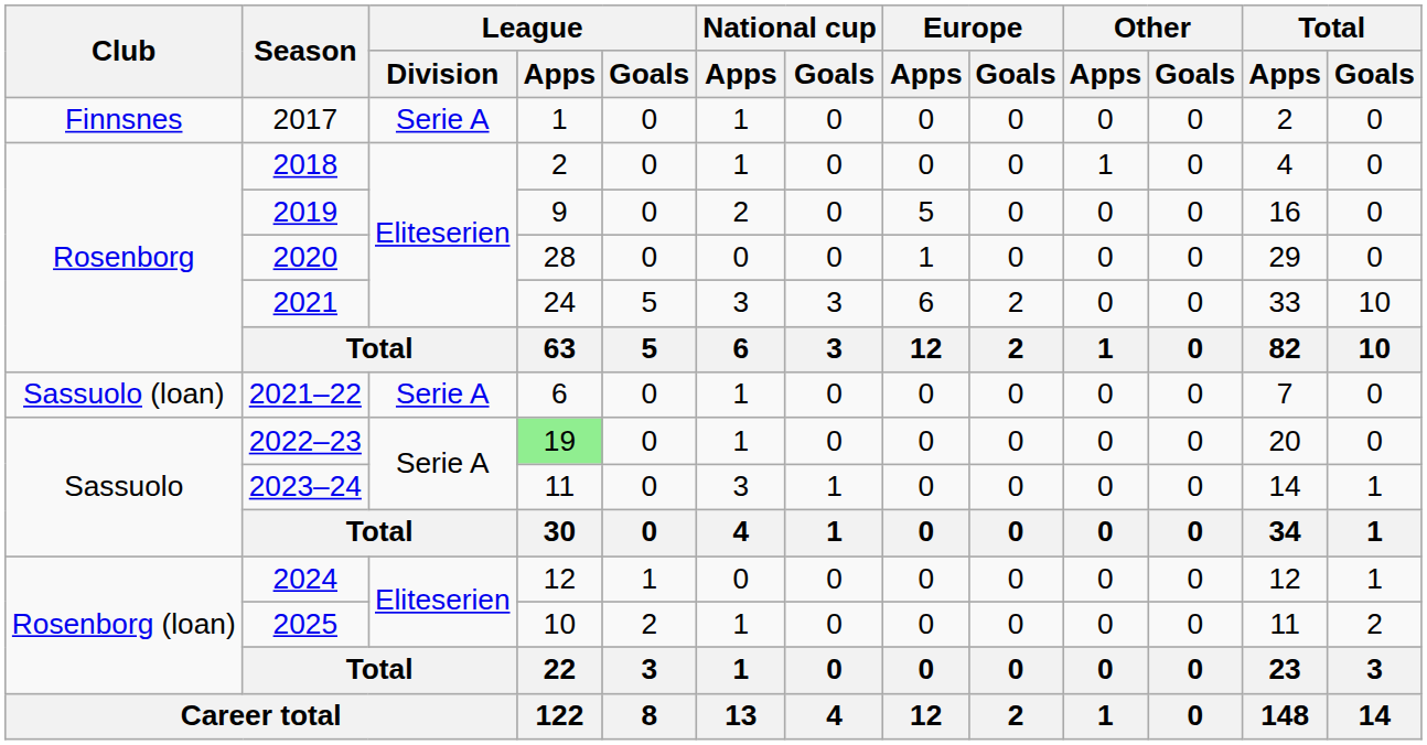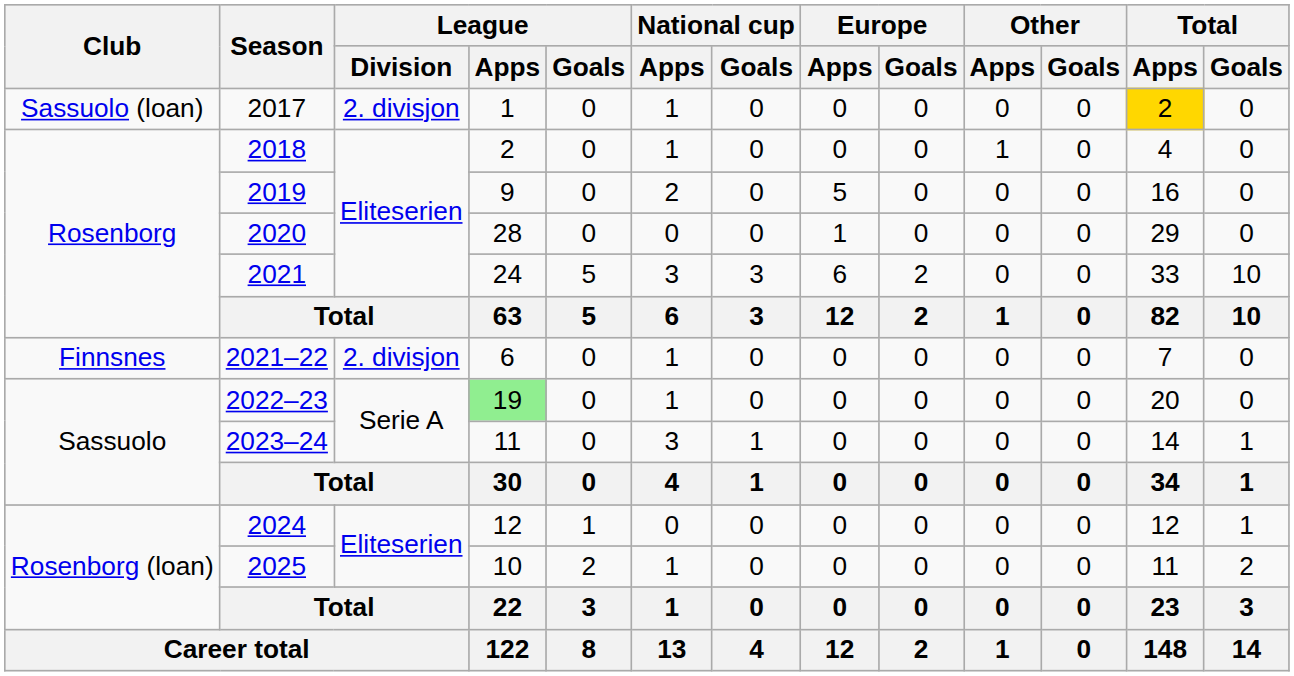 <table class="wikitable" style="text-align: center;">
 <tr>
 <th rowspan="2">Club</th>
 <th rowspan="2">Season</th>
 <th colspan="3">League</th>
 <th colspan="2">National cup</th>
 <th colspan="2">Europe</th>
 <th colspan="2">Other</th>
 <th colspan="2">Total</th>
 </tr>
 <tr>
 <th>Division</th>
 <th>Apps</th>
 <th>Goals</th>
 <th>Apps</th>
 <th>Goals</th>
 <th>Apps</th>
 <th>Goals</th>
 <th>Apps</th>
 <th>Goals</th>
 <th>Apps</th>
 <th>Goals</th>
 </tr>
 <tr>
-<td><a href='#'>Finnsnes</a></td>
+<td><a href='#'>Sassuolo</a> (loan)</td>
 <td>2017</td>
-<td><a href='#'>Serie A</a></td>
+<td><a href='#'>2. divisjon</a></td>
 <td>1</td>
 <td>0</td>
 <td>1</td>
 <td>0</td>
 <td>0</td>
 <td>0</td>
 <td>0</td>
 <td>0</td>
-<td>2</td>
+<td style="background: gold;">2</td>
 <td>0</td>
 </tr>
 <tr>
 <td rowspan="5"><a href='#'>Rosenborg</a></td>
 <td><a href='#'>2018</a></td>
 <td rowspan="4"><a href='#'>Eliteserien</a></td>
 <td>2</td>
 <td>0</td>
 <td>1</td>
 <td>0</td>
 <td>0</td>
 <td>0</td>
 <td>1</td>
 <td>0</td>
 <td>4</td>
 <td>0</td>
 </tr>
 <tr>
 <td><a href='#'>2019</a></td>
 <td>9</td>
 <td>0</td>
 <td>2</td>
 <td>0</td>
 <td>5</td>
 <td>0</td>
 <td>0</td>
 <td>0</td>
 <td>16</td>
 <td>0</td>
 </tr>
 <tr>
 <td><a href='#'>2020</a></td>
 <td>28</td>
 <td>0</td>
 <td>0</td>
 <td>0</td>
 <td>1</td>
 <td>0</td>
 <td>0</td>
 <td>0</td>
 <td>29</td>
 <td>0</td>
 </tr>
 <tr>
 <td><a href='#'>2021</a></td>
 <td>24</td>
 <td>5</td>
 <td>3</td>
 <td>3</td>
 <td>6</td>
 <td>2</td>
 <td>0</td>
 <td>0</td>
 <td>33</td>
 <td>10</td>
 </tr>
 <tr>
 <th colspan=2>Total</th>
 <th>63</th>
 <th>5</th>
 <th>6</th>
 <th>3</th>
 <th>12</th>
 <th>2</th>
 <th>1</th>
 <th>0</th>
 <th>82</th>
 <th>10</th>
 </tr>
 <tr>
-<td><a href='#'>Sassuolo</a> (loan)</td>
+<td><a href='#'>Finnsnes</a></td>
 <td><a href='#'>2021–22</a></td>
-<td><a href='#'>Serie A</a></td>
+<td><a href='#'>2. divisjon</a></td>
 <td>6</td>
 <td>0</td>
 <td>1</td>
 <td>0</td>
 <td>0</td>
 <td>0</td>
 <td>0</td>
 <td>0</td>
 <td>7</td>
 <td>0</td>
 </tr>
 <tr>
 <td rowspan="3">Sassuolo</td>
 <td><a href='#'>2022–23</a></td>
 <td rowspan="2">Serie A</td>
 <td style="background: lightgreen;">19</td>
 <td>0</td>
 <td>1</td>
 <td>0</td>
 <td>0</td>
 <td>0</td>
 <td>0</td>
 <td>0</td>
 <td>20</td>
 <td>0</td>
 </tr>
 <tr>
 <td><a href='#'>2023–24</a></td>
 <td>11</td>
 <td>0</td>
 <td>3</td>
 <td>1</td>
 <td>0</td>
 <td>0</td>
 <td>0</td>
 <td>0</td>
 <td>14</td>
 <td>1</td>
 </tr>
 <tr>
 <th colspan="2">Total</th>
 <th>30</th>
 <th>0</th>
 <th>4</th>
 <th>1</th>
 <th>0</th>
 <th>0</th>
 <th>0</th>
 <th>0</th>
 <th>34</th>
 <th>1</th>
 </tr>
 <tr>
 <td rowspan="3"><a href='#'>Rosenborg</a> (loan)</td>
 <td><a href='#'>2024</a></td>
 <td rowspan="2"><a href='#'>Eliteserien</a></td>
 <td>12</td>
 <td>1</td>
 <td>0</td>
 <td>0</td>
 <td>0</td>
 <td>0</td>
 <td>0</td>
 <td>0</td>
 <td>12</td>
 <td>1</td>
 </tr>
 <tr>
 <td><a href='#'>2025</a></td>
 <td>10</td>
 <td>2</td>
 <td>1</td>
 <td>0</td>
 <td>0</td>
 <td>0</td>
 <td>0</td>
 <td>0</td>
 <td>11</td>
 <td>2</td>
 </tr>
 <tr>
 <th colspan=2>Total</th>
 <th>22</th>
 <th>3</th>
 <th>1</th>
 <th>0</th>
 <th>0</th>
 <th>0</th>
 <th>0</th>
 <th>0</th>
 <th>23</th>
 <th>3</th>
 </tr>
 <tr>
 <th colspan="3">Career total</th>
 <th>122</th>
 <th>8</th>
 <th>13</th>
 <th>4</th>
 <th>12</th>
 <th>2</th>
 <th>1</th>
 <th>0</th>
 <th>148</th>
 <th>14</th>
 </tr>
 </table>
